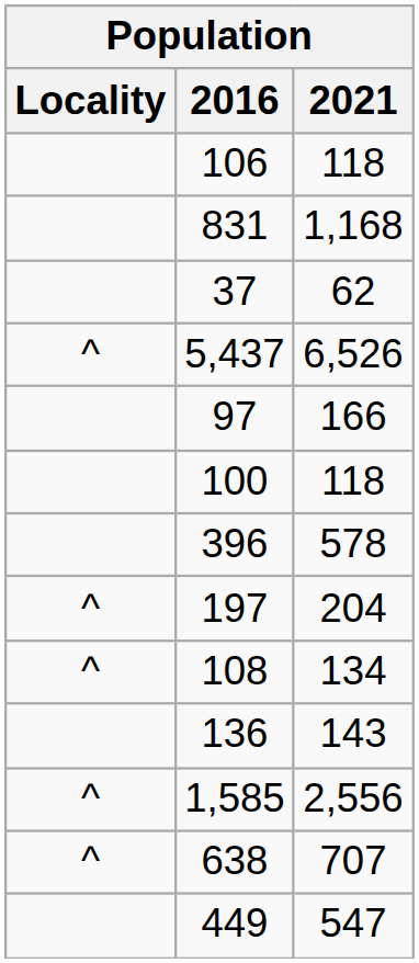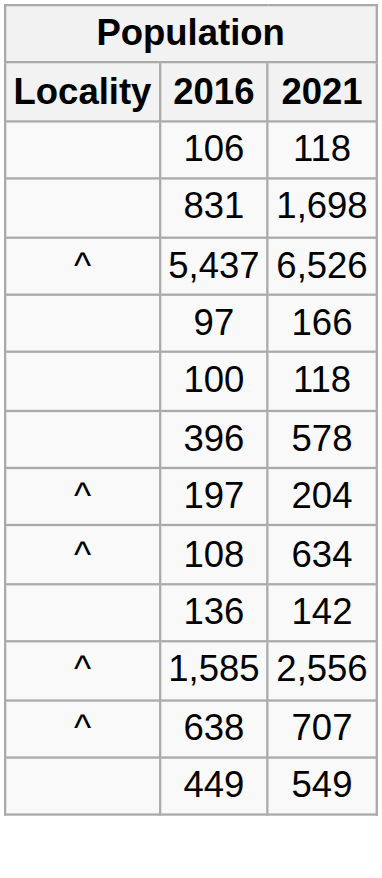 <table class="wikitable" style="text-align:center;">
 <tr>
 <th colspan="3" style="text-align:center;  font-weight:bold">Population</th>
 </tr>
 <tr>
 <th style="text-align:center; background:  font-weight:bold">Locality</th>
 <th style="text-align:center; background:  font-weight:bold"><strong>2016</strong></th>
 <th style="text-align:center; background:  font-weight:bold"><strong>2021</strong></th>
 </tr>
 <tr>
 <td></td>
 <td>106</td>
 <td>118</td>
 </tr>
 <tr>
 <td></td>
 <td>831</td>
-<td>1,168</td>
-</tr>
-<tr>
-<td></td>
-<td>37</td>
-<td>62</td>
+<td>1,698</td>
 </tr>
 <tr>
 <td>^</td>
 <td>5,437</td>
 <td>6,526</td>
 </tr>
 <tr>
 <td></td>
 <td>97</td>
 <td>166</td>
 </tr>
 <tr>
 <td></td>
 <td>100</td>
 <td>118</td>
 </tr>
 <tr>
 <td></td>
 <td>396</td>
 <td>578</td>
 </tr>
 <tr>
 <td>^</td>
 <td>197</td>
 <td>204</td>
 </tr>
 <tr>
 <td>^</td>
 <td>108</td>
-<td>134</td>
+<td>634</td>
 </tr>
 <tr>
 <td></td>
 <td>136</td>
-<td>143</td>
+<td>142</td>
 </tr>
 <tr>
 <td>^</td>
 <td>1,585</td>
 <td>2,556</td>
 </tr>
 <tr>
 <td>^</td>
 <td>638</td>
 <td>707</td>
 </tr>
 <tr>
 <td></td>
 <td>449</td>
-<td>547</td>
+<td>549</td>
 </tr>
 </table>
